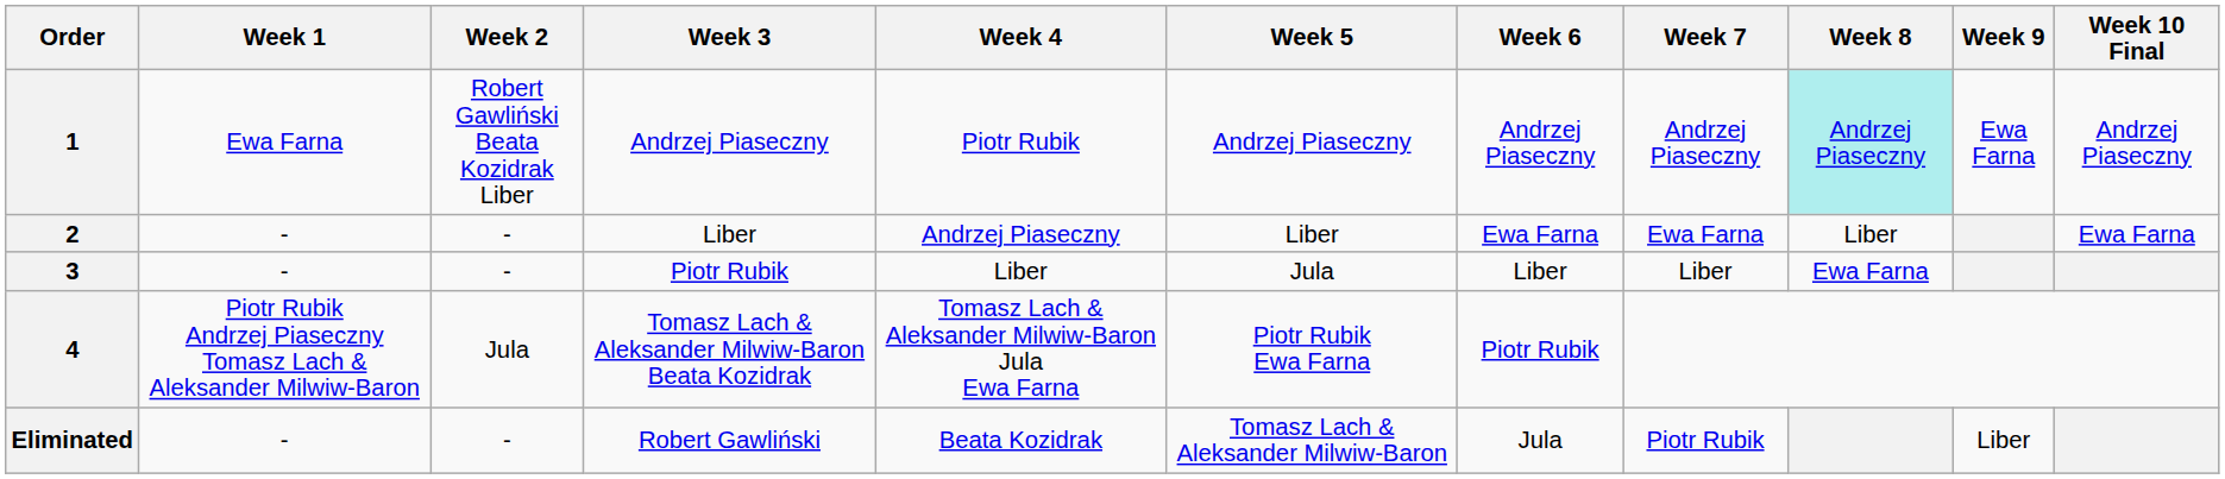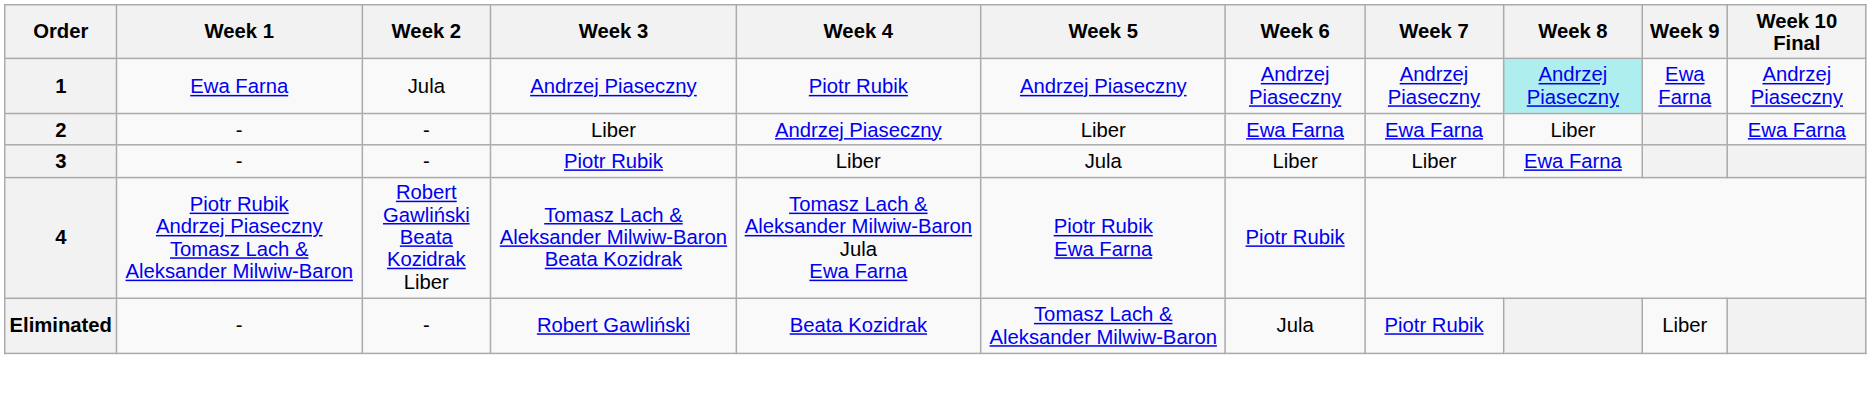 <table class="wikitable" style="font-size:85%; text-align:center">
 <tr>
 <th>Order</th>
 <th>Week 1</th>
 <th>Week 2</th>
 <th>Week 3</th>
 <th>Week 4</th>
 <th>Week 5</th>
 <th>Week 6</th>
 <th>Week 7</th>
 <th>Week 8</th>
 <th>Week 9</th>
 <th>Week 10<br>Final</th>
 </tr>
 <tr>
 <th>1</th>
 <td><a href='#'>Ewa Farna</a></td>
-<td><a href='#'>Robert Gawliński</a><br><a href='#'>Beata Kozidrak</a><br>Liber</td>
+<td>Jula</td>
 <td><a href='#'>Andrzej Piaseczny</a></td>
 <td><a href='#'>Piotr Rubik</a></td>
 <td><a href='#'>Andrzej Piaseczny</a></td>
 <td><a href='#'>Andrzej Piaseczny</a></td>
 <td><a href='#'>Andrzej Piaseczny</a></td>
 <td style="background: paleturquoise;"><a href='#'>Andrzej Piaseczny</a></td>
 <td><a href='#'>Ewa Farna</a></td>
 <td><a href='#'>Andrzej Piaseczny</a></td>
 </tr>
 <tr>
 <th>2</th>
 <td>-</td>
 <td>-</td>
 <td>Liber</td>
 <td><a href='#'>Andrzej Piaseczny</a></td>
 <td>Liber</td>
 <td><a href='#'>Ewa Farna</a></td>
 <td><a href='#'>Ewa Farna</a></td>
 <td>Liber</td>
 <th></th>
 <td><a href='#'>Ewa Farna</a></td>
 </tr>
 <tr>
 <th>3</th>
 <td>-</td>
 <td>-</td>
 <td><a href='#'>Piotr Rubik</a></td>
 <td>Liber</td>
 <td>Jula</td>
 <td>Liber</td>
 <td>Liber</td>
 <td><a href='#'>Ewa Farna</a></td>
 <th></th>
 <th></th>
 </tr>
 <tr>
 <th>4</th>
 <td><a href='#'>Piotr Rubik</a><br><a href='#'>Andrzej Piaseczny</a><br><a href='#'>Tomasz Lach & Aleksander Milwiw-Baron</a></td>
-<td>Jula</td>
+<td><a href='#'>Robert Gawliński</a><br><a href='#'>Beata Kozidrak</a><br>Liber</td>
 <td><a href='#'>Tomasz Lach & Aleksander Milwiw-Baron</a><br><a href='#'>Beata Kozidrak</a></td>
 <td><a href='#'>Tomasz Lach & Aleksander Milwiw-Baron</a><br>Jula<br><a href='#'>Ewa Farna</a></td>
 <td><a href='#'>Piotr Rubik</a><br><a href='#'>Ewa Farna</a></td>
 <td><a href='#'>Piotr Rubik</a></td>
 </tr>
 <tr>
 <th>Eliminated</th>
 <td>-</td>
 <td>-</td>
 <td><a href='#'>Robert Gawliński</a></td>
 <td><a href='#'>Beata Kozidrak</a></td>
 <td><a href='#'>Tomasz Lach & Aleksander Milwiw-Baron</a></td>
 <td>Jula</td>
 <td><a href='#'>Piotr Rubik</a></td>
 <th></th>
 <td>Liber</td>
 <th></th>
 </tr>
 </table>
